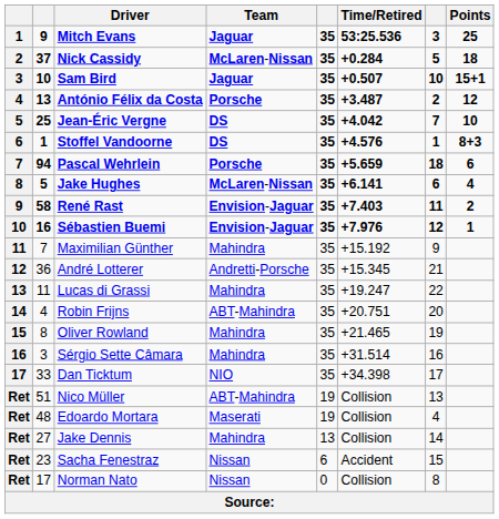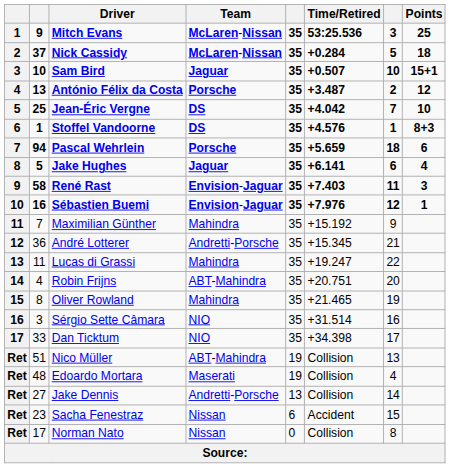 <table class="wikitable sortable" style="font-size: 85%">
 <tr>
 <th scope="col"></th>
 <th scope="col"></th>
 <th scope="col">Driver</th>
 <th scope="col">Team</th>
 <th scope="col"></th>
 <th scope="col" class="unsortable">Time/Retired</th>
 <th scope="col"></th>
 <th scope="col">Points</th>
 </tr>
 <tr>
 <th scope="row"><strong>1</strong></th>
 <td align="center"><strong>9</strong></td>
 <td data-sort-value=" "><strong> <a href='#'>Mitch Evans</a></strong></td>
-<td><strong><a href='#'>Jaguar</a></strong></td>
+<td><a href='#'><strong>McLaren</strong></a>-<strong><a href='#'>Nissan</a></strong></td>
 <td><strong>35</strong></td>
 <td><strong>53:25.536</strong></td>
 <td align="center"><strong>3</strong></td>
 <td align="center"><strong>25</strong></td>
 </tr>
 <tr>
 <th scope="row">2</th>
 <td align="center"><strong>37</strong></td>
 <td data-sort-value=" "><strong> <a href='#'>Nick Cassidy</a></strong></td>
 <td><a href='#'><strong>McLaren</strong></a>-<strong><a href='#'>Nissan</a></strong></td>
 <td><strong>35</strong></td>
 <td><strong>+0.284</strong></td>
 <td align="center"><strong>5</strong></td>
 <td align="center"><strong>18</strong></td>
 </tr>
 <tr>
 <th scope="row"><strong>3</strong></th>
 <td align="center"><strong>10</strong></td>
 <td data-sort-value=" "><strong> <a href='#'>Sam Bird</a></strong></td>
 <td><strong><a href='#'>Jaguar</a></strong></td>
 <td><strong>35</strong></td>
 <td><strong>+0.507</strong></td>
 <td align="center"><strong>10</strong></td>
 <td align="center"><strong>15+1</strong></td>
 </tr>
 <tr>
 <th scope="row">4</th>
 <td align="center"><strong>13</strong></td>
 <td data-sort-value=" "><strong> <a href='#'>António Félix da Costa</a></strong></td>
 <td><a href='#'><strong>Porsche</strong></a></td>
 <td><strong>35</strong></td>
 <td><strong>+3.487</strong></td>
 <td align="center"><strong>2</strong></td>
 <td align="center"><strong>12</strong></td>
 </tr>
 <tr>
 <th scope="row">5</th>
 <td align="center"><strong>25</strong></td>
 <td data-sort-value=" "><strong> <a href='#'>Jean-Éric Vergne</a></strong></td>
 <td><a href='#'><strong>DS</strong></a></td>
 <td><strong>35</strong></td>
 <td><strong>+4.042</strong></td>
 <td align="center"><strong>7</strong></td>
 <td align="center"><strong>10</strong></td>
 </tr>
 <tr>
 <th scope="row">6</th>
 <td align="center"><strong>1</strong></td>
 <td data-sort-value=" "><strong> <a href='#'>Stoffel Vandoorne</a></strong></td>
 <td><strong><a href='#'>DS</a></strong></td>
 <td><strong>35</strong></td>
 <td><strong>+4.576</strong></td>
 <td align="center"><strong>1</strong></td>
 <td align="center"><strong>8+3</strong></td>
 </tr>
 <tr>
 <th scope="row"><strong>7</strong></th>
 <td align="center"><strong>94</strong></td>
 <td data-sort-value=" "><strong> <a href='#'>Pascal Wehrlein</a></strong></td>
 <td><strong><a href='#'>Porsche</a></strong></td>
 <td><strong>35</strong></td>
 <td><strong>+5.659</strong></td>
 <td align="center"><strong>18</strong></td>
 <td align="center"><strong>6</strong></td>
 </tr>
 <tr>
 <th scope="row">8</th>
 <td align="center"><strong>5</strong></td>
 <td data-sort-value=" "> <strong><a href='#'>Jake Hughes</a></strong></td>
-<td><a href='#'><strong>McLaren</strong></a>-<strong><a href='#'>Nissan</a></strong></td>
+<td><strong><a href='#'>Jaguar</a></strong></td>
 <td><strong>35</strong></td>
 <td><strong>+6.141</strong></td>
 <td align="center"><strong>6</strong></td>
 <td align="center"><strong>4</strong></td>
 </tr>
 <tr>
 <th scope="row">9</th>
 <td align="center"><strong>58</strong></td>
 <td data-sort-value=" "><strong> <a href='#'>René Rast</a></strong></td>
 <td><a href='#'><strong>Envision</strong></a>-<a href='#'><strong>Jaguar</strong></a></td>
 <td><strong>35</strong></td>
 <td><strong>+7.403</strong></td>
 <td align="center"><strong>11</strong></td>
-<td align="center"><strong>2</strong></td>
+<td align="center"><strong>3</strong></td>
 </tr>
 <tr>
 <th scope="row">10</th>
 <td align="center"><strong>16</strong></td>
 <td data-sort-value=" "> <strong><a href='#'>Sébastien Buemi</a></strong></td>
 <td><a href='#'><strong>Envision</strong></a>-<a href='#'><strong>Jaguar</strong></a></td>
 <td><strong>35</strong></td>
 <td><strong>+7.976</strong></td>
 <td align="center"><strong>12</strong></td>
 <td align="center"><strong>1</strong></td>
 </tr>
 <tr>
 <th scope="row">11</th>
 <td align="center">7</td>
 <td data-sort-value=" "> <a href='#'>Maximilian Günther</a></td>
 <td><a href='#'>Mahindra</a></td>
 <td>35</td>
 <td>+15.192</td>
 <td align="center">9</td>
 <td align="center"></td>
 </tr>
 <tr>
 <th scope="row">12</th>
 <td align="center">36</td>
 <td data-sort-value=" "> <a href='#'>André Lotterer</a></td>
 <td><a href='#'>Andretti</a>-<a href='#'>Porsche</a></td>
 <td>35</td>
 <td>+15.345</td>
 <td align="center">21</td>
 <td align="center"></td>
 </tr>
 <tr>
 <th scope="row">13</th>
 <td align="center">11</td>
 <td data-sort-value=" "> <a href='#'>Lucas di Grassi</a></td>
 <td><a href='#'>Mahindra</a></td>
 <td>35</td>
 <td>+19.247</td>
 <td align="center">22</td>
 <td align="center"></td>
 </tr>
 <tr>
 <th scope="row">14</th>
 <td align="center">4</td>
 <td data-sort-value=" "> <a href='#'>Robin Frijns</a></td>
 <td><a href='#'>ABT</a>-<a href='#'>Mahindra</a></td>
 <td>35</td>
 <td>+20.751</td>
 <td align="center">20</td>
 <td align="center"></td>
 </tr>
 <tr>
 <th scope="row">15</th>
 <td align="center">8</td>
 <td data-sort-value=" "> <a href='#'>Oliver Rowland</a></td>
 <td><a href='#'>Mahindra</a></td>
 <td>35</td>
 <td>+21.465</td>
 <td align="center">19</td>
 <td align="center"></td>
 </tr>
 <tr>
 <th scope="row">16</th>
 <td align="center">3</td>
 <td data-sort-value=" "> <a href='#'>Sérgio Sette Câmara</a></td>
-<td><a href='#'>Mahindra</a></td>
+<td><a href='#'>NIO</a></td>
 <td>35</td>
 <td>+31.514</td>
 <td align="center">16</td>
 <td align="center"></td>
 </tr>
 <tr>
 <th scope="row">17</th>
 <td align="center">33</td>
 <td data-sort-value=" "> <a href='#'>Dan Ticktum</a></td>
 <td><a href='#'>NIO</a></td>
 <td>35</td>
 <td>+34.398</td>
 <td align="center">17</td>
 <td align="center"></td>
 </tr>
 <tr>
 <th scope="row">Ret</th>
 <td align="center">51</td>
 <td data-sort-value=" "> <a href='#'>Nico Müller</a></td>
 <td><a href='#'>ABT</a>-<a href='#'>Mahindra</a></td>
 <td>19</td>
 <td>Collision</td>
 <td align="center">13</td>
 <td align="center"></td>
 </tr>
 <tr>
 <th scope="row">Ret</th>
 <td align="center">48</td>
 <td data-sort-value=" "> <a href='#'>Edoardo Mortara</a></td>
 <td><a href='#'>Maserati</a></td>
 <td>19</td>
 <td>Collision</td>
 <td align="center">4</td>
 <td align="center"></td>
 </tr>
 <tr>
 <th scope="row">Ret</th>
 <td align="center">27</td>
 <td data-sort-value=" "> <a href='#'>Jake Dennis</a></td>
-<td><a href='#'>Mahindra</a></td>
+<td><a href='#'>Andretti</a>-<a href='#'>Porsche</a></td>
 <td>13</td>
 <td>Collision</td>
 <td align="center">14</td>
 <td align="center"></td>
 </tr>
 <tr>
 <th scope="row">Ret</th>
 <td align="center">23</td>
 <td data-sort-value=" "> <a href='#'>Sacha Fenestraz</a></td>
 <td><a href='#'>Nissan</a></td>
 <td>6</td>
 <td>Accident</td>
 <td align="center">15</td>
 <td align="center"></td>
 </tr>
 <tr>
 <th scope="row">Ret</th>
 <td align="center">17</td>
 <td data-sort-value=" "> <a href='#'>Norman Nato</a></td>
 <td><a href='#'>Nissan</a></td>
 <td>0</td>
 <td>Collision</td>
 <td align="center">8</td>
 <td align="center"></td>
 </tr>
 <tr>
 <th colspan="8">Source:</th>
 </tr>
 </table>
